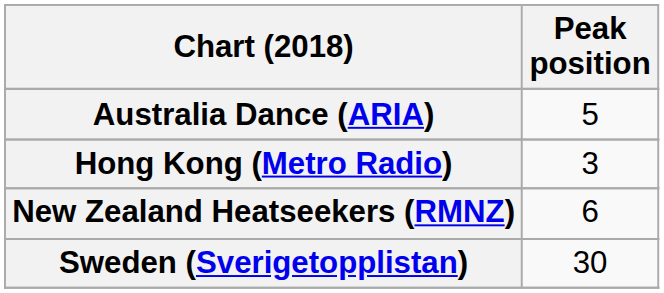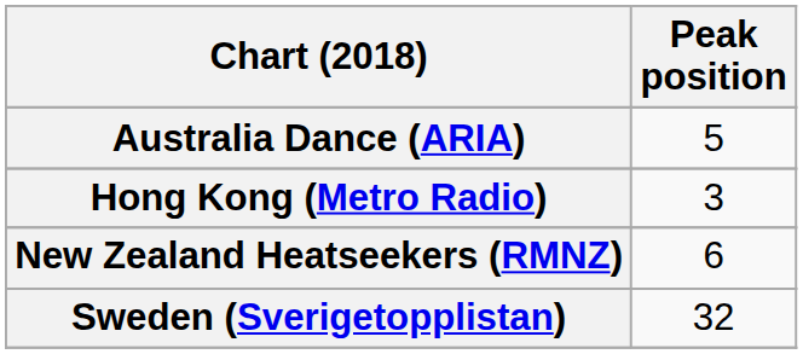 <table class="wikitable sortable plainrowheaders" style="text-align:center">
 <tr>
 <th scope="col">Chart (2018)</th>
 <th scope="col">Peak<br> position</th>
 </tr>
 <tr>
 </tr>
 <tr>
 <th scope="row">Australia Dance (<a href='#'>ARIA</a>)</th>
 <td>5</td>
 </tr>
 <tr>
 </tr>
 <tr>
 </tr>
 <tr>
 </tr>
 <tr>
 </tr>
 <tr>
 </tr>
 <tr>
 <th scope="row">Hong Kong (<a href='#'>Metro Radio</a>)</th>
 <td>3</td>
 </tr>
 <tr>
 </tr>
 <tr>
 </tr>
 <tr>
 </tr>
 <tr>
 </tr>
 <tr>
 <th scope="row">New Zealand Heatseekers (<a href='#'>RMNZ</a>)</th>
 <td>6</td>
 </tr>
 <tr>
 </tr>
 <tr>
 </tr>
 <tr>
 </tr>
 <tr>
 </tr>
 <tr>
 </tr>
 <tr>
 <th scope="row">Sweden (<a href='#'>Sverigetopplistan</a>)</th>
-<td>30</td>
+<td>32</td>
 </tr>
 <tr>
 </tr>
 <tr>
 </tr>
 <tr>
 </tr>
 <tr>
 </tr>
 <tr>
 </tr>
 </table>
